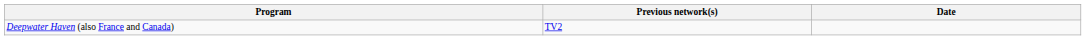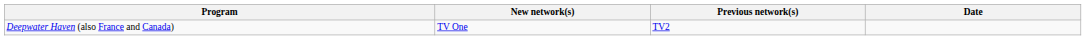 <table class="wikitable sortable"  style="width:100%; font-size:87%;">
 <tr style="background:#efefef;">
 <th style="width:40%;">Program</th>
+<th style="width:20%;">New network(s)</th>
 <th style="width:20%;">Previous network(s)</th>
 <th style="width:20%;">Date</th>
 </tr>
 <tr>
 <td><em><a href='#'>Deepwater Haven</a></em> (also <a href='#'>France</a> and <a href='#'>Canada</a>)</td>
+<td><a href='#'>TV One</a></td>
 <td><a href='#'>TV2</a></td>
 <td></td>
 </tr>
 </table>
